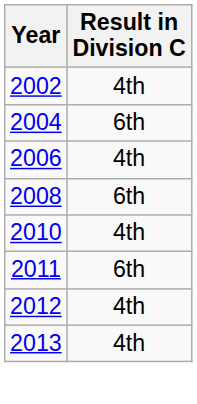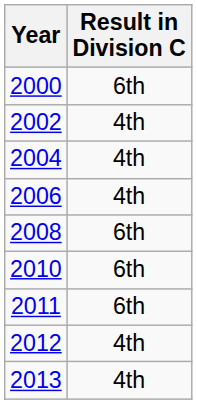 <table class="wikitable" style="text-align:center">
 <tr>
 <th>Year</th>
 <th>Result in<br>Division C</th>
+</tr>
+<tr>
+<td><a href='#'>2000</a></td>
+<td>6th</td>
 </tr>
 <tr>
 <td><a href='#'>2002</a></td>
 <td>4th</td>
 </tr>
 <tr>
 <td><a href='#'>2004</a></td>
-<td>6th</td>
+<td>4th</td>
 </tr>
 <tr>
 <td><a href='#'>2006</a></td>
 <td>4th</td>
 </tr>
 <tr>
 <td><a href='#'>2008</a></td>
 <td>6th</td>
 </tr>
 <tr>
 <td><a href='#'>2010</a></td>
-<td>4th</td>
+<td>6th</td>
 </tr>
 <tr>
 <td><a href='#'>2011</a></td>
 <td>6th</td>
 </tr>
 <tr>
 <td><a href='#'>2012</a></td>
 <td>4th</td>
 </tr>
 <tr>
 <td><a href='#'>2013</a></td>
 <td>4th</td>
 </tr>
 </table>
